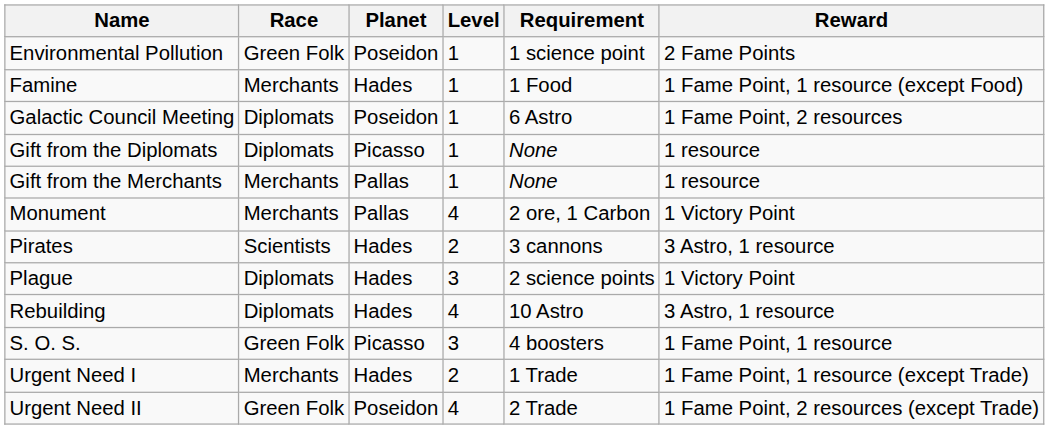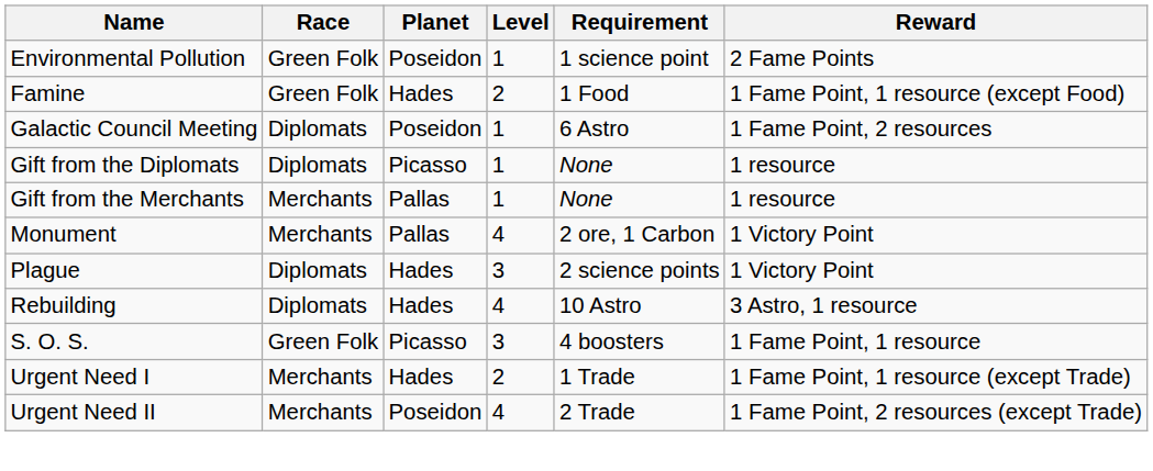 <table class="wikitable" style="float:right">
 <tr>
 <th>Name</th>
 <th>Race</th>
 <th>Planet</th>
 <th>Level</th>
 <th>Requirement</th>
 <th>Reward</th>
 </tr>
 <tr>
 <td>Environmental Pollution</td>
 <td>Green Folk</td>
 <td>Poseidon</td>
 <td>1</td>
 <td>1 science point</td>
 <td>2 Fame Points</td>
 </tr>
 <tr>
 <td>Famine</td>
-<td>Merchants</td>
+<td>Green Folk</td>
 <td>Hades</td>
-<td>1</td>
+<td>2</td>
 <td>1 Food</td>
 <td>1 Fame Point, 1 resource (except Food)</td>
 </tr>
 <tr>
 <td>Galactic Council Meeting</td>
 <td>Diplomats</td>
 <td>Poseidon</td>
 <td>1</td>
 <td>6 Astro</td>
 <td>1 Fame Point, 2 resources</td>
 </tr>
 <tr>
 <td>Gift from the Diplomats</td>
 <td>Diplomats</td>
 <td>Picasso</td>
 <td>1</td>
 <td><em>None</em></td>
 <td>1 resource</td>
 </tr>
 <tr>
 <td>Gift from the Merchants</td>
 <td>Merchants</td>
 <td>Pallas</td>
 <td>1</td>
 <td><em>None</em></td>
 <td>1 resource</td>
 </tr>
 <tr>
 <td>Monument</td>
 <td>Merchants</td>
 <td>Pallas</td>
 <td>4</td>
 <td>2 ore, 1 Carbon</td>
 <td>1 Victory Point</td>
 </tr>
 <tr>
-<td>Pirates</td>
-<td>Scientists</td>
-<td>Hades</td>
-<td>2</td>
-<td>3 cannons</td>
-<td>3 Astro, 1 resource</td>
-</tr>
-<tr>
 <td>Plague</td>
 <td>Diplomats</td>
 <td>Hades</td>
 <td>3</td>
 <td>2 science points</td>
 <td>1 Victory Point</td>
 </tr>
 <tr>
 <td>Rebuilding</td>
 <td>Diplomats</td>
 <td>Hades</td>
 <td>4</td>
 <td>10 Astro</td>
 <td>3 Astro, 1 resource</td>
 </tr>
 <tr>
 <td>S. O. S.</td>
 <td>Green Folk</td>
 <td>Picasso</td>
 <td>3</td>
 <td>4 boosters</td>
 <td>1 Fame Point, 1 resource</td>
 </tr>
 <tr>
 <td>Urgent Need I</td>
 <td>Merchants</td>
 <td>Hades</td>
 <td>2</td>
 <td>1 Trade</td>
 <td>1 Fame Point, 1 resource (except Trade)</td>
 </tr>
 <tr>
 <td>Urgent Need II</td>
-<td>Green Folk</td>
+<td>Merchants</td>
 <td>Poseidon</td>
 <td>4</td>
 <td>2 Trade</td>
 <td>1 Fame Point, 2 resources (except Trade)</td>
 </tr>
 </table>
